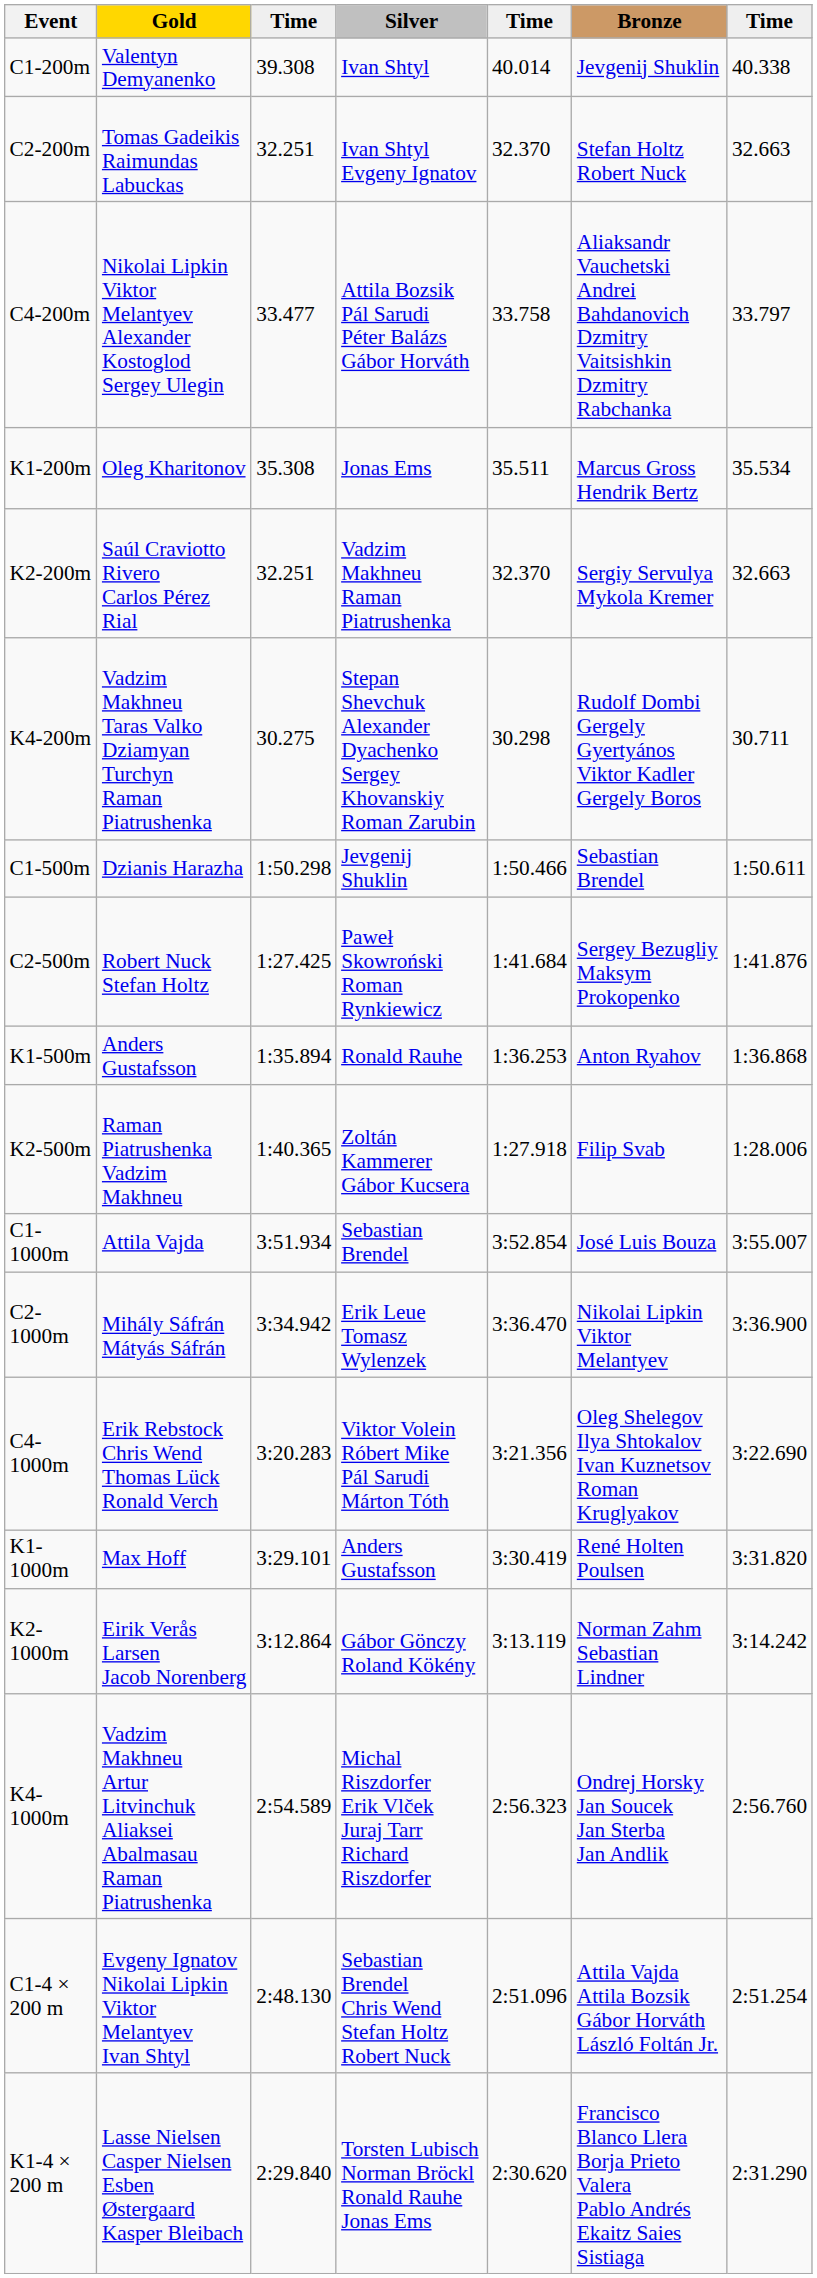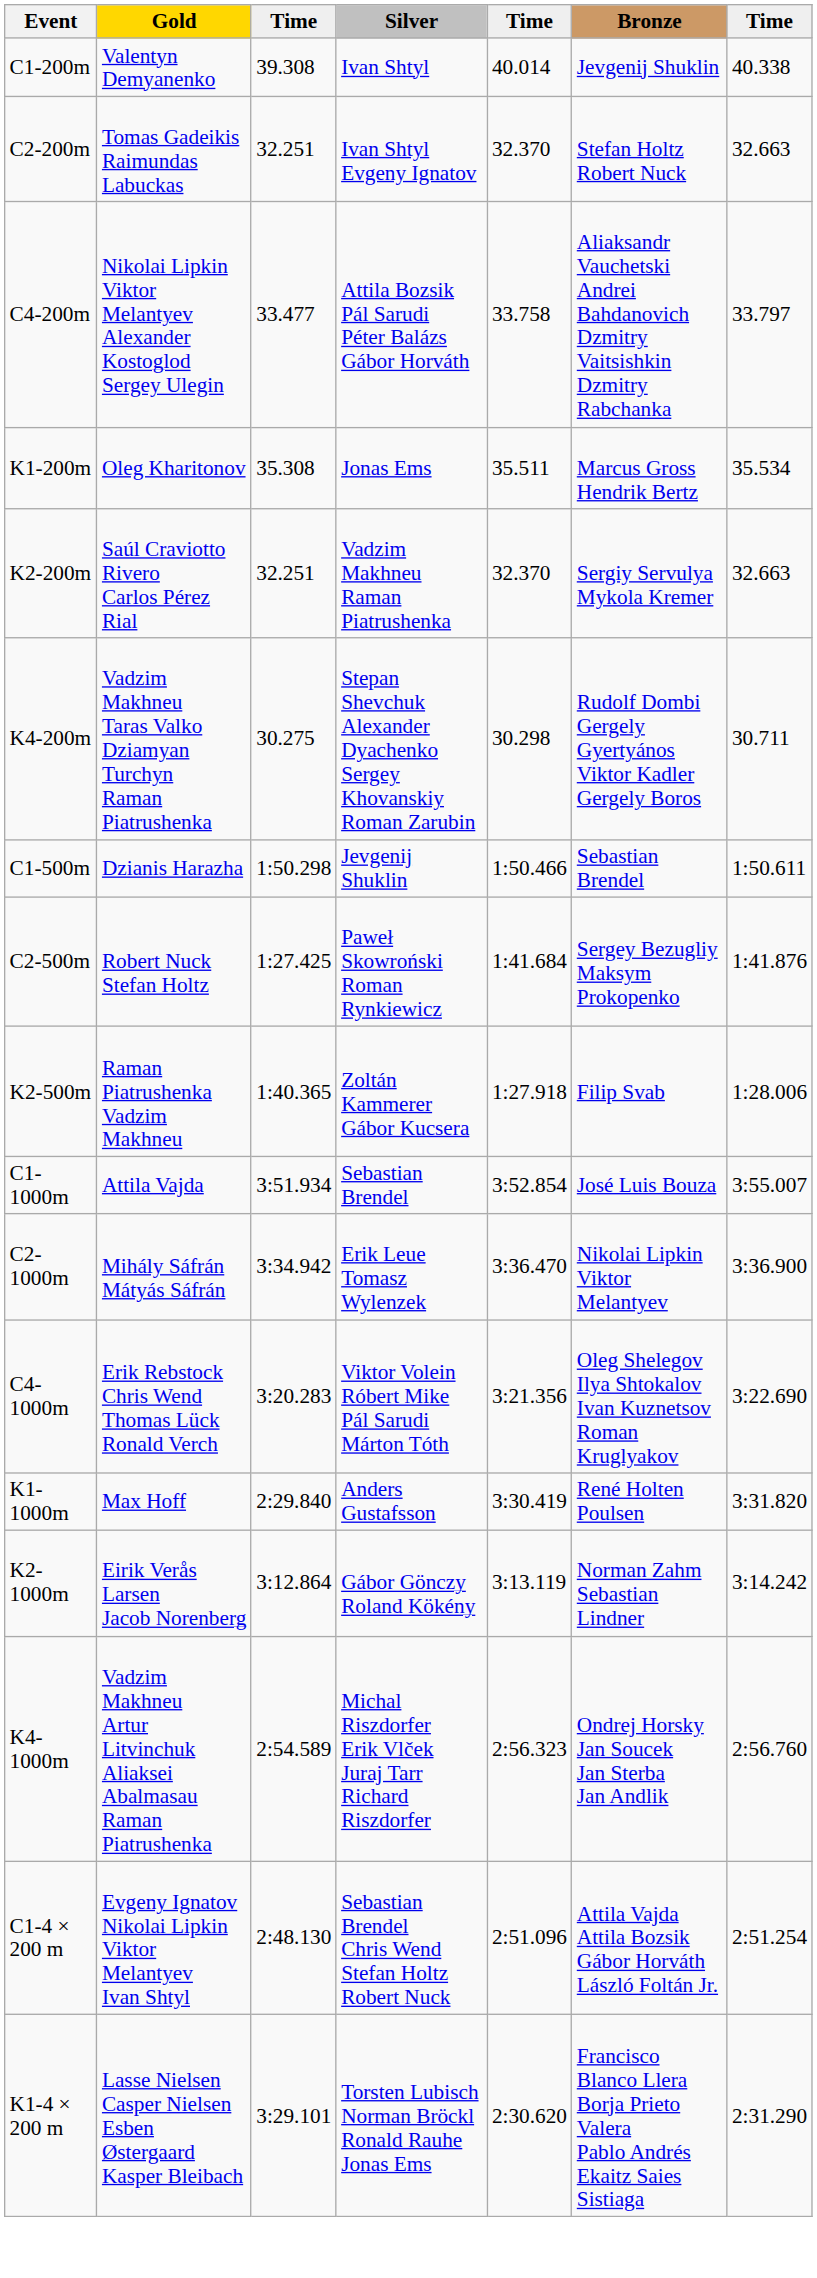 <table class="wikitable">
 <tr>
 <th>Event</th>
 <td align=center bgcolor="gold"><strong>Gold</strong></td>
 <td align=center bgcolor="EFEFEF"><strong>Time</strong></td>
 <td align=center bgcolor="silver"><strong>Silver</strong></td>
 <td align=center bgcolor="EFEFEF"><strong>Time</strong></td>
 <td align=center bgcolor="CC9966"><strong>Bronze</strong></td>
 <td align=center bgcolor="EFEFEF"><strong>Time</strong></td>
 </tr>
 <tr>
 <td>C1-200m</td>
 <td> <a href='#'>Valentyn Demyanenko</a></td>
 <td>39.308</td>
 <td> <a href='#'>Ivan Shtyl</a></td>
 <td>40.014</td>
 <td> <a href='#'>Jevgenij Shuklin</a></td>
 <td>40.338</td>
 </tr>
 <tr>
 <td>C2-200m</td>
 <td><br><a href='#'>Tomas Gadeikis</a><br><a href='#'>Raimundas Labuckas</a></td>
 <td>32.251</td>
 <td><br><a href='#'>Ivan Shtyl</a><br><a href='#'>Evgeny Ignatov</a></td>
 <td>32.370</td>
 <td><br><a href='#'>Stefan Holtz</a><br><a href='#'>Robert Nuck</a></td>
 <td>32.663</td>
 </tr>
 <tr>
 <td>C4-200m</td>
 <td><br><a href='#'>Nikolai Lipkin</a><br><a href='#'>Viktor Melantyev</a><br><a href='#'>Alexander Kostoglod</a><br><a href='#'>Sergey Ulegin</a></td>
 <td>33.477</td>
 <td><br><a href='#'>Attila Bozsik</a><br><a href='#'>Pál Sarudi</a><br><a href='#'>Péter Balázs</a><br><a href='#'>Gábor Horváth</a></td>
 <td>33.758</td>
 <td><br><a href='#'>Aliaksandr Vauchetski</a><br><a href='#'>Andrei Bahdanovich</a><br><a href='#'>Dzmitry Vaitsishkin</a><br><a href='#'>Dzmitry Rabchanka</a></td>
 <td>33.797</td>
 </tr>
 <tr>
 <td>K1-200m</td>
 <td> <a href='#'>Oleg Kharitonov</a></td>
 <td>35.308</td>
 <td> <a href='#'>Jonas Ems</a></td>
 <td>35.511</td>
 <td><br><a href='#'>Marcus Gross</a><br><a href='#'>Hendrik Bertz</a></td>
 <td>35.534</td>
 </tr>
 <tr>
 <td>K2-200m</td>
 <td><br><a href='#'>Saúl Craviotto Rivero</a><br><a href='#'>Carlos Pérez Rial</a></td>
 <td>32.251</td>
 <td><br><a href='#'>Vadzim Makhneu</a><br><a href='#'>Raman Piatrushenka</a></td>
 <td>32.370</td>
 <td><br><a href='#'>Sergiy Servulya</a><br><a href='#'>Mykola Kremer</a></td>
 <td>32.663</td>
 </tr>
 <tr>
 <td>K4-200m</td>
 <td><br><a href='#'>Vadzim Makhneu</a><br><a href='#'>Taras Valko</a><br><a href='#'>Dziamyan Turchyn</a><br><a href='#'>Raman Piatrushenka</a></td>
 <td>30.275</td>
 <td><br><a href='#'>Stepan Shevchuk</a><br><a href='#'>Alexander Dyachenko</a><br><a href='#'>Sergey Khovanskiy</a><br><a href='#'>Roman Zarubin</a></td>
 <td>30.298</td>
 <td><br><a href='#'>Rudolf Dombi</a><br><a href='#'>Gergely Gyertyános</a><br><a href='#'>Viktor Kadler</a><br><a href='#'>Gergely Boros</a></td>
 <td>30.711</td>
 </tr>
 <tr>
 <td>C1-500m</td>
 <td> <a href='#'>Dzianis Harazha</a></td>
 <td>1:50.298</td>
 <td> <a href='#'>Jevgenij Shuklin</a></td>
 <td>1:50.466</td>
 <td> <a href='#'>Sebastian Brendel</a></td>
 <td>1:50.611</td>
 </tr>
 <tr>
 <td>C2-500m</td>
 <td><br><a href='#'>Robert Nuck</a><br><a href='#'>Stefan Holtz</a></td>
 <td>1:27.425</td>
 <td><br><a href='#'>Paweł Skowroński</a><br><a href='#'>Roman Rynkiewicz</a></td>
 <td>1:41.684</td>
 <td><br><a href='#'>Sergey Bezugliy</a><br><a href='#'>Maksym Prokopenko</a></td>
 <td>1:41.876</td>
 </tr>
 <tr>
-<td>K1-500m</td>
-<td> <a href='#'>Anders Gustafsson</a></td>
-<td>1:35.894</td>
-<td> <a href='#'>Ronald Rauhe</a></td>
-<td>1:36.253</td>
-<td> <a href='#'>Anton Ryahov</a></td>
-<td>1:36.868</td>
-</tr>
-<tr>
 <td>K2-500m</td>
 <td><br><a href='#'>Raman Piatrushenka</a><br><a href='#'>Vadzim Makhneu</a></td>
 <td>1:40.365</td>
 <td><br><a href='#'>Zoltán Kammerer</a><br><a href='#'>Gábor Kucsera</a></td>
 <td>1:27.918</td>
 <td> <a href='#'>Filip Svab</a></td>
 <td>1:28.006</td>
 </tr>
 <tr>
 <td>C1-1000m</td>
 <td> <a href='#'>Attila Vajda</a></td>
 <td>3:51.934</td>
 <td> <a href='#'>Sebastian Brendel</a></td>
 <td>3:52.854</td>
 <td> <a href='#'>José Luis Bouza</a></td>
 <td>3:55.007</td>
 </tr>
 <tr>
 <td>C2-1000m</td>
 <td><br><a href='#'>Mihály Sáfrán</a><br><a href='#'>Mátyás Sáfrán</a></td>
 <td>3:34.942</td>
 <td><br><a href='#'>Erik Leue</a><br><a href='#'>Tomasz Wylenzek</a></td>
 <td>3:36.470</td>
 <td><br><a href='#'>Nikolai Lipkin</a><br><a href='#'>Viktor Melantyev</a></td>
 <td>3:36.900</td>
 </tr>
 <tr>
 <td>C4-1000m</td>
 <td><br><a href='#'>Erik Rebstock</a><br><a href='#'>Chris Wend</a><br><a href='#'>Thomas Lück</a><br><a href='#'>Ronald Verch</a></td>
 <td>3:20.283</td>
 <td><br><a href='#'>Viktor Volein</a><br><a href='#'>Róbert Mike</a><br><a href='#'>Pál Sarudi</a><br><a href='#'>Márton Tóth</a></td>
 <td>3:21.356</td>
 <td><br><a href='#'>Oleg Shelegov</a><br><a href='#'>Ilya Shtokalov</a><br><a href='#'>Ivan Kuznetsov</a><br><a href='#'>Roman Kruglyakov</a></td>
 <td>3:22.690</td>
 </tr>
 <tr>
 <td>K1-1000m</td>
 <td> <a href='#'>Max Hoff</a></td>
-<td>3:29.101</td>
+<td>2:29.840</td>
 <td> <a href='#'>Anders Gustafsson</a></td>
 <td>3:30.419</td>
 <td> <a href='#'>René Holten Poulsen</a></td>
 <td>3:31.820</td>
 </tr>
 <tr>
 <td>K2-1000m</td>
 <td><br><a href='#'>Eirik Verås Larsen</a><br><a href='#'>Jacob Norenberg</a></td>
 <td>3:12.864</td>
 <td><br><a href='#'>Gábor Gönczy</a><br><a href='#'>Roland Kökény</a></td>
 <td>3:13.119</td>
 <td><br><a href='#'>Norman Zahm</a><br><a href='#'>Sebastian Lindner</a></td>
 <td>3:14.242</td>
 </tr>
 <tr>
 <td>K4-1000m</td>
 <td><br><a href='#'>Vadzim Makhneu</a><br><a href='#'>Artur Litvinchuk</a><br><a href='#'>Aliaksei Abalmasau</a><br><a href='#'>Raman Piatrushenka</a></td>
 <td>2:54.589</td>
 <td><br><a href='#'>Michal Riszdorfer</a><br><a href='#'>Erik Vlček</a><br><a href='#'>Juraj Tarr</a><br><a href='#'>Richard Riszdorfer</a></td>
 <td>2:56.323</td>
 <td><br><a href='#'>Ondrej Horsky</a><br><a href='#'>Jan Soucek</a><br><a href='#'>Jan Sterba</a><br><a href='#'>Jan Andlik</a></td>
 <td>2:56.760</td>
 </tr>
 <tr>
 <td>C1-4 × 200 m</td>
 <td><br><a href='#'>Evgeny Ignatov</a><br><a href='#'>Nikolai Lipkin</a><br><a href='#'>Viktor Melantyev</a><br><a href='#'>Ivan Shtyl</a></td>
 <td>2:48.130</td>
 <td><br><a href='#'>Sebastian Brendel</a><br><a href='#'>Chris Wend</a><br><a href='#'>Stefan Holtz</a><br><a href='#'>Robert Nuck</a></td>
 <td>2:51.096</td>
 <td><br><a href='#'>Attila Vajda</a><br><a href='#'>Attila Bozsik</a><br><a href='#'>Gábor Horváth</a><br><a href='#'>László Foltán Jr.</a></td>
 <td>2:51.254</td>
 </tr>
 <tr>
 <td>K1-4 × 200 m</td>
 <td><br><a href='#'>Lasse Nielsen</a><br><a href='#'>Casper Nielsen</a><br><a href='#'>Esben Østergaard</a><br><a href='#'>Kasper Bleibach</a></td>
-<td>2:29.840</td>
+<td>3:29.101</td>
 <td><br><a href='#'>Torsten Lubisch</a><br><a href='#'>Norman Bröckl</a><br><a href='#'>Ronald Rauhe</a><br><a href='#'>Jonas Ems</a></td>
 <td>2:30.620</td>
 <td><br><a href='#'>Francisco Blanco Llera</a><br><a href='#'>Borja Prieto Valera</a><br><a href='#'>Pablo Andrés</a><br><a href='#'>Ekaitz Saies Sistiaga</a></td>
 <td>2:31.290</td>
 </tr>
 </table>
